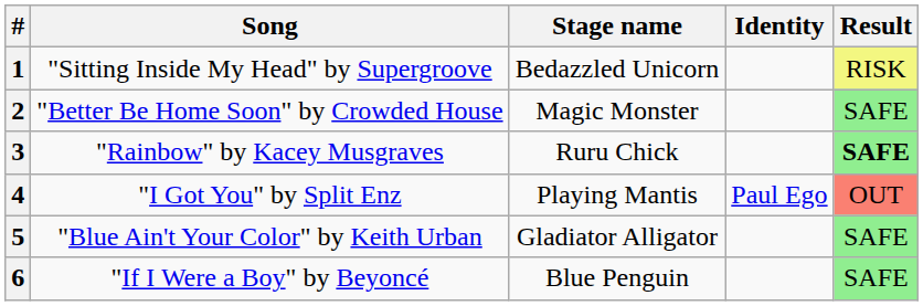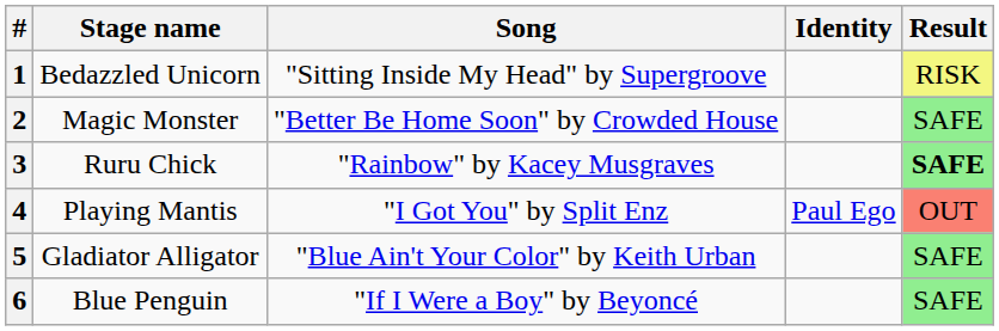 <table class="wikitable plainrowheaders" style="text-align: center;">
 <tr>
 <th>#</th>
+<th>Stage name</th>
 <th>Song</th>
-<th>Stage name</th>
 <th>Identity</th>
 <th>Result</th>
 </tr>
 <tr>
 <th>1</th>
+<td>Bedazzled Unicorn</td>
 <td>"Sitting Inside My Head" by <a href='#'>Supergroove</a></td>
-<td>Bedazzled Unicorn</td>
 <td></td>
 <td bgcolor="#F3F781">RISK</td>
 </tr>
 <tr>
 <th>2</th>
+<td>Magic Monster</td>
 <td>"<a href='#'>Better Be Home Soon</a>" by <a href='#'>Crowded House</a></td>
-<td>Magic Monster</td>
 <td></td>
 <td bgcolor=lightgreen>SAFE</td>
 </tr>
 <tr>
 <th>3</th>
+<td>Ruru Chick</td>
 <td>"<a href='#'>Rainbow</a>" by <a href='#'>Kacey Musgraves</a></td>
-<td>Ruru Chick</td>
 <td></td>
 <td bgcolor=lightgreen><strong>SAFE</strong></td>
 </tr>
 <tr>
 <th>4</th>
+<td>Playing Mantis</td>
 <td>"<a href='#'>I Got You</a>" by <a href='#'>Split Enz</a></td>
-<td>Playing Mantis</td>
 <td><a href='#'>Paul Ego</a></td>
 <td bgcolor="salmon">OUT</td>
 </tr>
 <tr>
 <th>5</th>
+<td>Gladiator Alligator</td>
 <td>"<a href='#'>Blue Ain't Your Color</a>" by <a href='#'>Keith Urban</a></td>
-<td>Gladiator Alligator</td>
 <td></td>
 <td bgcolor=lightgreen>SAFE</td>
 </tr>
 <tr>
 <th>6</th>
+<td>Blue Penguin</td>
 <td>"<a href='#'>If I Were a Boy</a>" by <a href='#'>Beyoncé</a></td>
-<td>Blue Penguin</td>
 <td></td>
 <td bgcolor=lightgreen>SAFE</td>
 </tr>
 </table>
